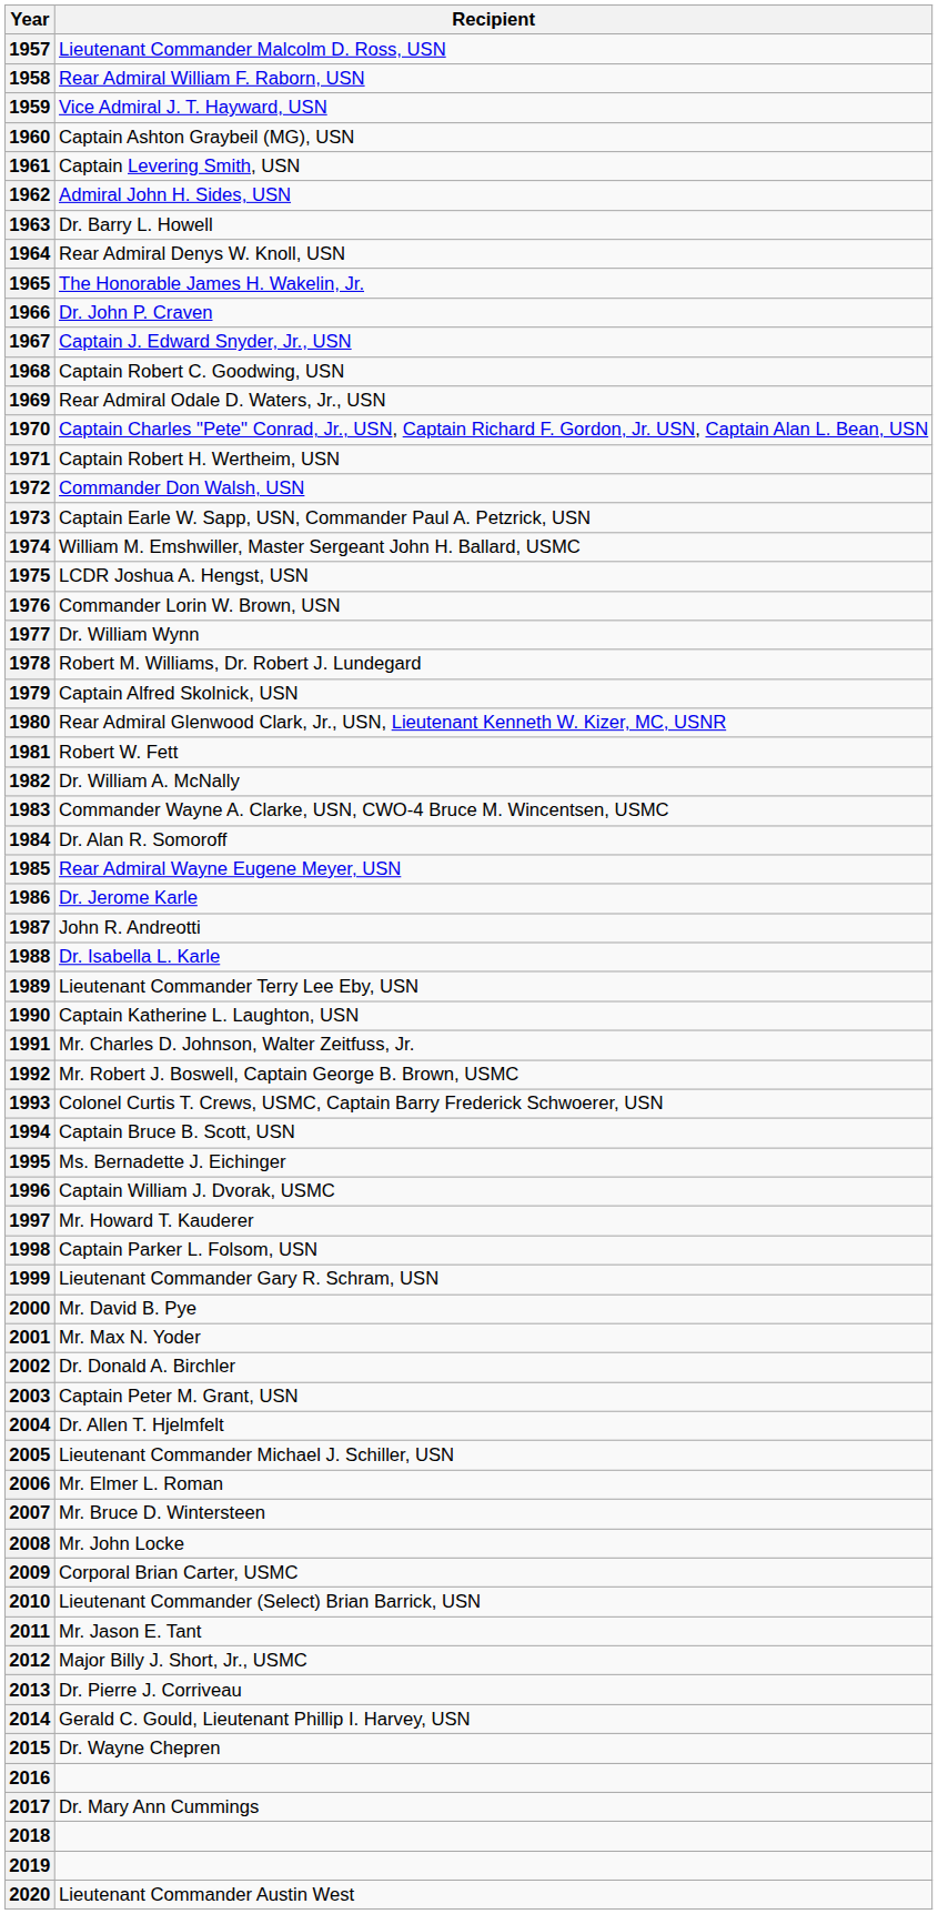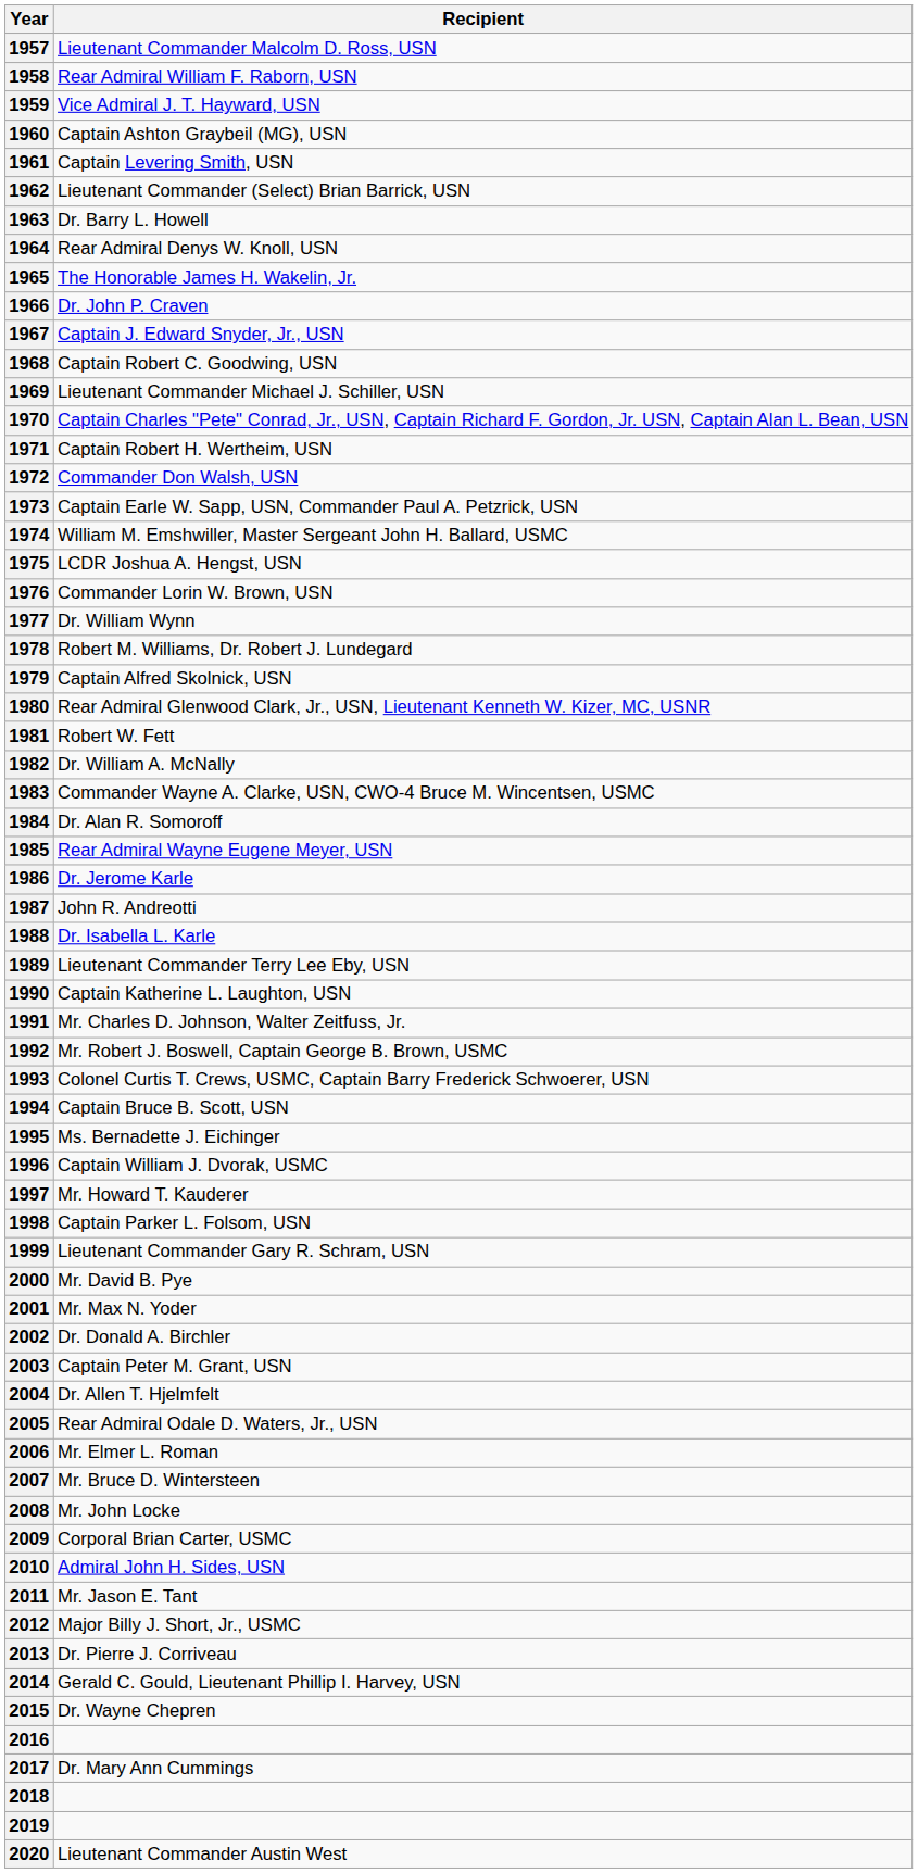 <table class="wikitable" style="margin:1em 0">
 <tr>
 <th>Year</th>
 <th>Recipient</th>
 </tr>
 <tr>
 <th>1957</th>
 <td><a href='#'>Lieutenant Commander Malcolm D. Ross, USN</a></td>
 </tr>
 <tr>
 <th>1958</th>
 <td><a href='#'>Rear Admiral William F. Raborn, USN</a></td>
 </tr>
 <tr>
 <th>1959</th>
 <td><a href='#'>Vice Admiral J. T. Hayward, USN</a></td>
 </tr>
 <tr>
 <th>1960</th>
 <td>Captain Ashton Graybeil (MG), USN</td>
 </tr>
 <tr>
 <th>1961</th>
 <td>Captain <a href='#'>Levering Smith</a>, USN</td>
 </tr>
 <tr>
 <th>1962</th>
-<td><a href='#'>Admiral John H. Sides, USN</a></td>
+<td>Lieutenant Commander (Select) Brian Barrick, USN</td>
 </tr>
 <tr>
 <th>1963</th>
 <td>Dr. Barry L. Howell</td>
 </tr>
 <tr>
 <th>1964</th>
 <td>Rear Admiral Denys W. Knoll, USN</td>
 </tr>
 <tr>
 <th>1965</th>
 <td><a href='#'>The Honorable James H. Wakelin, Jr.</a></td>
 </tr>
 <tr>
 <th>1966</th>
 <td><a href='#'>Dr. John P. Craven</a></td>
 </tr>
 <tr>
 <th>1967</th>
 <td><a href='#'>Captain J. Edward Snyder, Jr., USN</a></td>
 </tr>
 <tr>
 <th>1968</th>
 <td>Captain Robert C. Goodwing, USN</td>
 </tr>
 <tr>
 <th>1969</th>
-<td>Rear Admiral Odale D. Waters, Jr., USN</td>
+<td>Lieutenant Commander Michael J. Schiller, USN</td>
 </tr>
 <tr>
 <th>1970</th>
 <td><a href='#'>Captain Charles "Pete" Conrad, Jr., USN</a>,  <a href='#'>Captain Richard F. Gordon, Jr. USN</a>, <a href='#'>Captain Alan L. Bean, USN</a></td>
 </tr>
 <tr>
 <th>1971</th>
 <td>Captain Robert H. Wertheim, USN</td>
 </tr>
 <tr>
 <th>1972</th>
 <td><a href='#'>Commander Don Walsh, USN</a></td>
 </tr>
 <tr>
 <th>1973</th>
 <td>Captain Earle W. Sapp, USN, Commander Paul A. Petzrick, USN</td>
 </tr>
 <tr>
 <th>1974</th>
 <td>William M. Emshwiller, Master Sergeant John H. Ballard, USMC</td>
 </tr>
 <tr>
 <th>1975</th>
 <td>LCDR Joshua A. Hengst, USN</td>
 </tr>
 <tr>
 <th>1976</th>
 <td>Commander Lorin W. Brown, USN</td>
 </tr>
 <tr>
 <th>1977</th>
 <td>Dr. William Wynn</td>
 </tr>
 <tr>
 <th>1978</th>
 <td>Robert M. Williams,  Dr. Robert J. Lundegard</td>
 </tr>
 <tr>
 <th>1979</th>
 <td>Captain Alfred Skolnick, USN</td>
 </tr>
 <tr>
 <th>1980</th>
 <td>Rear Admiral Glenwood Clark, Jr., USN, <a href='#'>Lieutenant Kenneth W. Kizer, MC, USNR</a></td>
 </tr>
 <tr>
 <th>1981</th>
 <td>Robert W. Fett</td>
 </tr>
 <tr>
 <th>1982</th>
 <td>Dr. William A. McNally</td>
 </tr>
 <tr>
 <th>1983</th>
 <td>Commander Wayne A. Clarke, USN, CWO-4 Bruce M. Wincentsen, USMC</td>
 </tr>
 <tr>
 <th>1984</th>
 <td>Dr. Alan R. Somoroff</td>
 </tr>
 <tr>
 <th>1985</th>
 <td><a href='#'>Rear Admiral Wayne Eugene Meyer, USN</a></td>
 </tr>
 <tr>
 <th>1986</th>
 <td><a href='#'>Dr. Jerome Karle</a></td>
 </tr>
 <tr>
 <th>1987</th>
 <td>John R. Andreotti</td>
 </tr>
 <tr>
 <th>1988</th>
 <td><a href='#'>Dr. Isabella L. Karle</a></td>
 </tr>
 <tr>
 <th>1989</th>
 <td>Lieutenant Commander Terry Lee Eby, USN</td>
 </tr>
 <tr>
 <th>1990</th>
 <td>Captain Katherine L. Laughton, USN</td>
 </tr>
 <tr>
 <th>1991</th>
 <td>Mr. Charles D. Johnson, Walter Zeitfuss, Jr.</td>
 </tr>
 <tr>
 <th>1992</th>
 <td>Mr. Robert J. Boswell, Captain George B. Brown, USMC</td>
 </tr>
 <tr>
 <th>1993</th>
 <td>Colonel Curtis T. Crews, USMC, Captain Barry Frederick Schwoerer, USN</td>
 </tr>
 <tr>
 <th>1994</th>
 <td>Captain Bruce B. Scott, USN</td>
 </tr>
 <tr>
 <th>1995</th>
 <td>Ms. Bernadette J. Eichinger</td>
 </tr>
 <tr>
 <th>1996</th>
 <td>Captain William J. Dvorak, USMC</td>
 </tr>
 <tr>
 <th>1997</th>
 <td>Mr. Howard T. Kauderer</td>
 </tr>
 <tr>
 <th>1998</th>
 <td>Captain Parker L. Folsom, USN</td>
 </tr>
 <tr>
 <th>1999</th>
 <td>Lieutenant Commander Gary R. Schram, USN</td>
 </tr>
 <tr>
 <th>2000</th>
 <td>Mr. David B. Pye</td>
 </tr>
 <tr>
 <th>2001</th>
 <td>Mr. Max N. Yoder</td>
 </tr>
 <tr>
 <th>2002</th>
 <td>Dr. Donald A. Birchler</td>
 </tr>
 <tr>
 <th>2003</th>
 <td>Captain Peter M. Grant, USN</td>
 </tr>
 <tr>
 <th>2004</th>
 <td>Dr. Allen T. Hjelmfelt</td>
 </tr>
 <tr>
 <th>2005</th>
-<td>Lieutenant Commander Michael J. Schiller, USN</td>
+<td>Rear Admiral Odale D. Waters, Jr., USN</td>
 </tr>
 <tr>
 <th>2006</th>
 <td>Mr. Elmer L. Roman</td>
 </tr>
 <tr>
 <th>2007</th>
 <td>Mr. Bruce D. Wintersteen</td>
 </tr>
 <tr>
 <th>2008</th>
 <td>Mr. John Locke</td>
 </tr>
 <tr>
 <th>2009</th>
 <td>Corporal Brian Carter, USMC</td>
 </tr>
 <tr>
 <th>2010</th>
-<td>Lieutenant Commander (Select) Brian Barrick, USN</td>
+<td><a href='#'>Admiral John H. Sides, USN</a></td>
 </tr>
 <tr>
 <th>2011</th>
 <td>Mr. Jason E. Tant</td>
 </tr>
 <tr>
 <th>2012</th>
 <td>Major Billy J. Short, Jr., USMC</td>
 </tr>
 <tr>
 <th>2013</th>
 <td>Dr. Pierre J. Corriveau</td>
 </tr>
 <tr>
 <th>2014</th>
 <td>Gerald C. Gould, Lieutenant Phillip I. Harvey, USN</td>
 </tr>
 <tr>
 <th>2015</th>
 <td>Dr. Wayne Chepren</td>
 </tr>
 <tr>
 <th>2016</th>
 <td></td>
 </tr>
 <tr>
 <th>2017</th>
 <td>Dr. Mary Ann Cummings</td>
 </tr>
 <tr>
 <th>2018</th>
 <td></td>
 </tr>
 <tr>
 <th>2019</th>
 <td></td>
 </tr>
 <tr>
 <th>2020</th>
 <td>Lieutenant Commander Austin West</td>
 </tr>
 </table>
